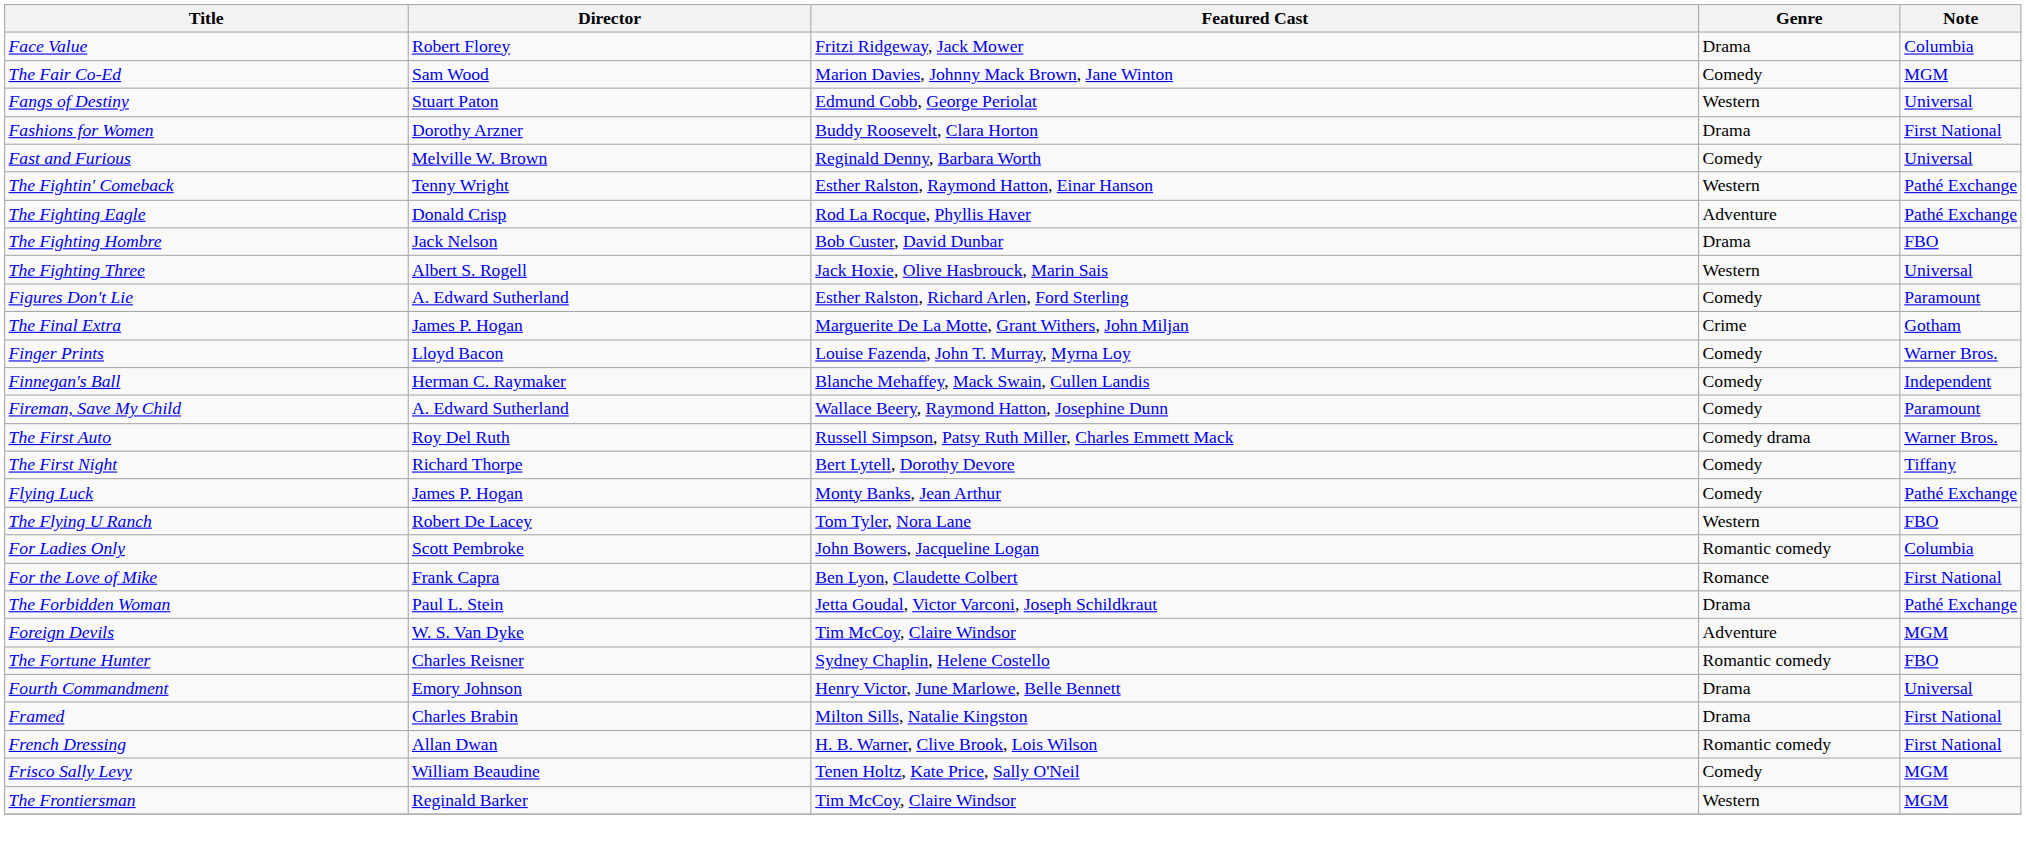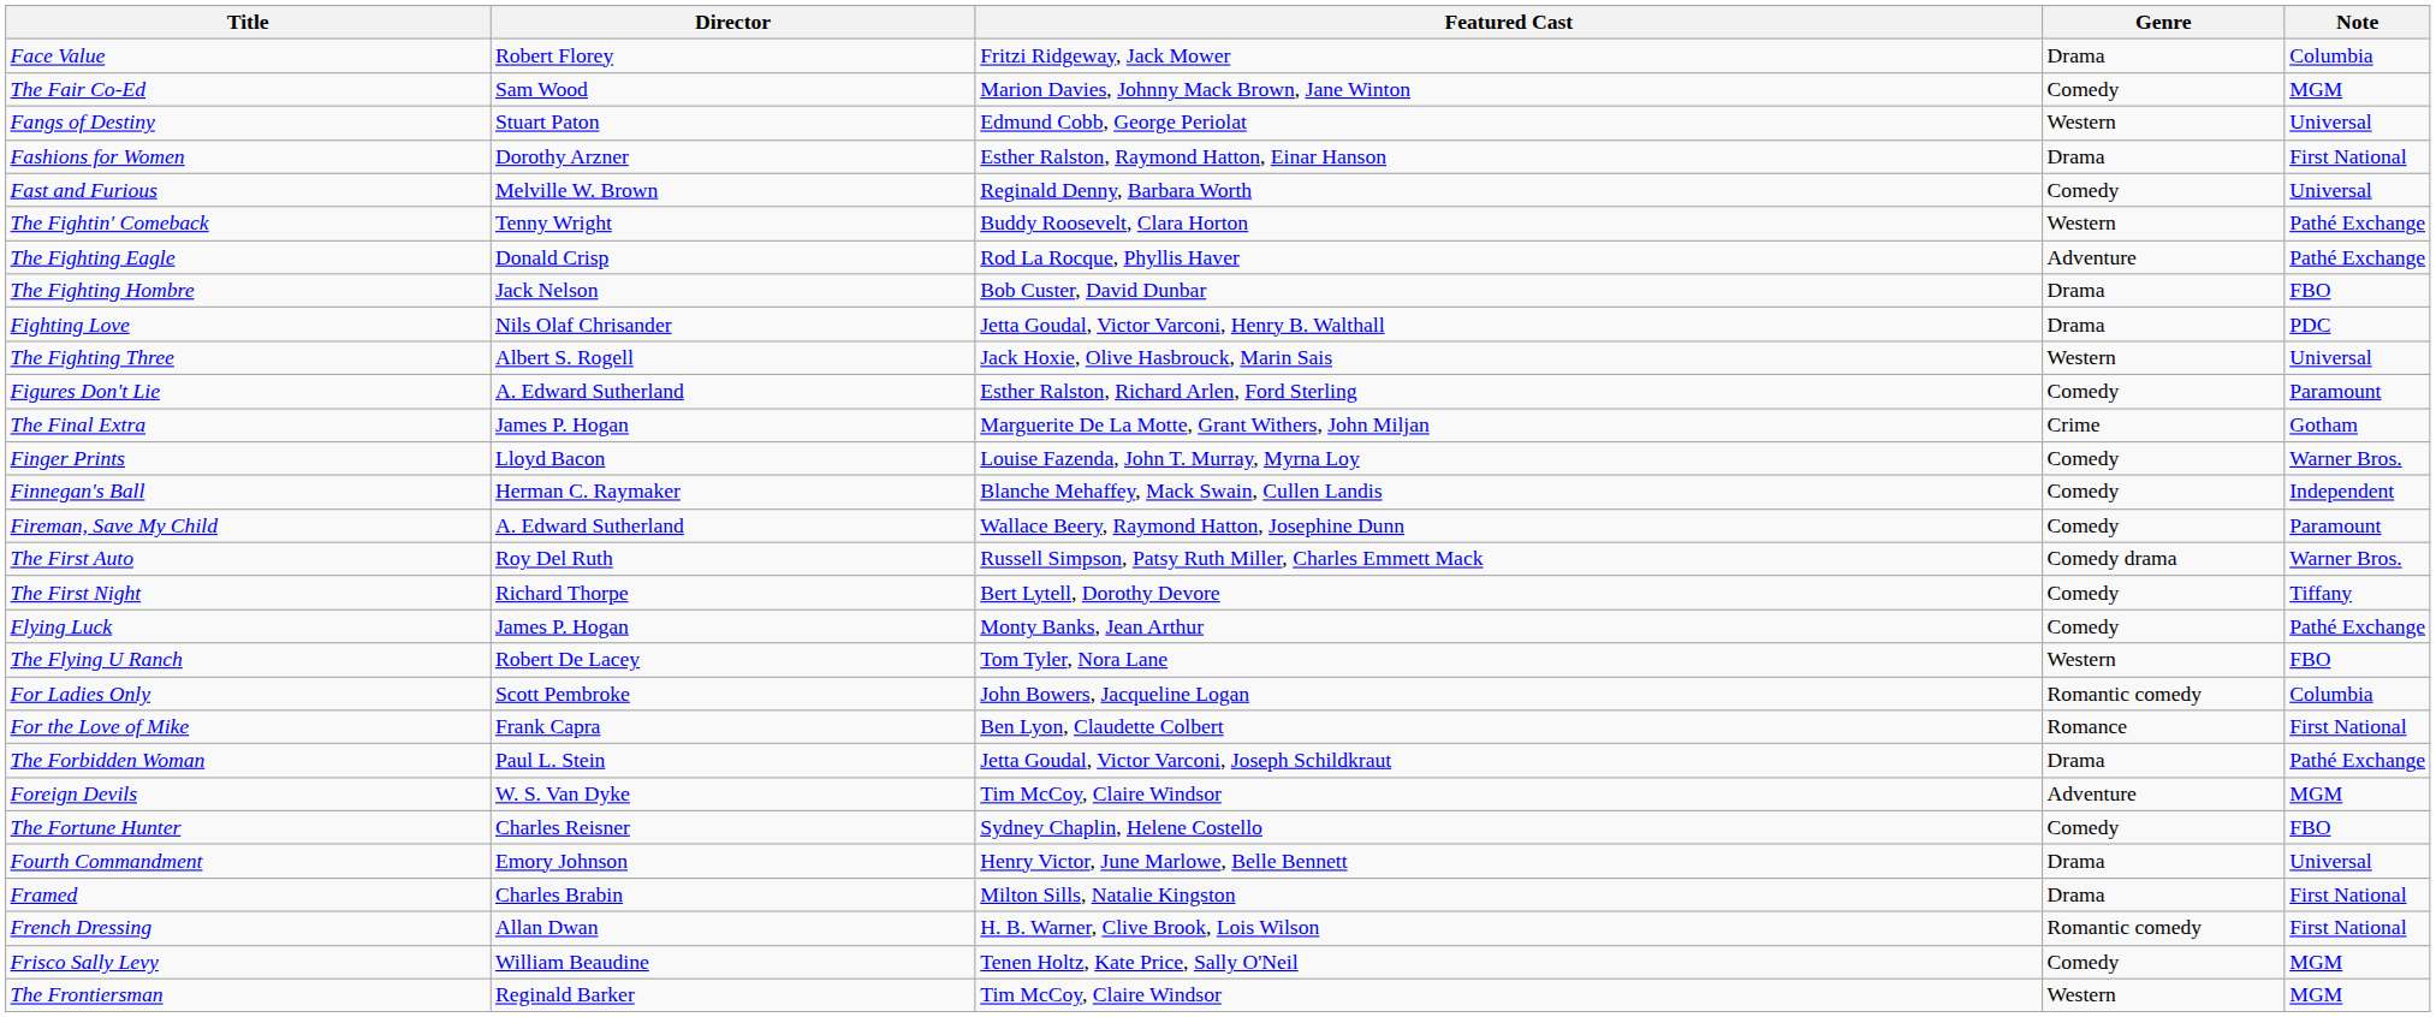 <table class="wikitable">
 <tr>
 <th style="width:20%;">Title</th>
 <th style="width:20%;">Director</th>
 <th style="width:44%;">Featured Cast</th>
 <th style="width:10%;">Genre</th>
 <th style="width:10%;">Note</th>
 </tr>
 <tr>
 <td><em><a href='#'>Face Value</a></em></td>
 <td><a href='#'>Robert Florey</a></td>
 <td><a href='#'>Fritzi Ridgeway</a>, <a href='#'>Jack Mower</a></td>
 <td>Drama</td>
 <td><a href='#'>Columbia</a></td>
 </tr>
 <tr>
 <td><em><a href='#'>The Fair Co-Ed</a></em></td>
 <td><a href='#'>Sam Wood</a></td>
 <td><a href='#'>Marion Davies</a>, <a href='#'>Johnny Mack Brown</a>, <a href='#'>Jane Winton</a></td>
 <td>Comedy</td>
 <td><a href='#'>MGM</a></td>
 </tr>
 <tr>
 <td><em><a href='#'>Fangs of Destiny</a></em></td>
 <td><a href='#'>Stuart Paton</a></td>
 <td><a href='#'>Edmund Cobb</a>, <a href='#'>George Periolat</a></td>
 <td>Western</td>
 <td><a href='#'>Universal</a></td>
 </tr>
 <tr>
 <td><em><a href='#'>Fashions for Women</a></em></td>
 <td><a href='#'>Dorothy Arzner</a></td>
-<td><a href='#'>Buddy Roosevelt</a>, <a href='#'>Clara Horton</a></td>
+<td><a href='#'>Esther Ralston</a>, <a href='#'>Raymond Hatton</a>, <a href='#'>Einar Hanson</a></td>
 <td>Drama</td>
 <td><a href='#'>First National</a></td>
 </tr>
 <tr>
 <td><em><a href='#'>Fast and Furious</a></em></td>
 <td><a href='#'>Melville W. Brown</a></td>
 <td><a href='#'>Reginald Denny</a>, <a href='#'>Barbara Worth</a></td>
 <td>Comedy</td>
 <td><a href='#'>Universal</a></td>
 </tr>
 <tr>
 <td><em><a href='#'>The Fightin' Comeback</a></em></td>
 <td><a href='#'>Tenny Wright</a></td>
-<td><a href='#'>Esther Ralston</a>, <a href='#'>Raymond Hatton</a>, <a href='#'>Einar Hanson</a></td>
+<td><a href='#'>Buddy Roosevelt</a>, <a href='#'>Clara Horton</a></td>
 <td>Western</td>
 <td><a href='#'>Pathé Exchange</a></td>
 </tr>
 <tr>
 <td><em><a href='#'>The Fighting Eagle</a></em></td>
 <td><a href='#'>Donald Crisp</a></td>
 <td><a href='#'>Rod La Rocque</a>, <a href='#'>Phyllis Haver</a></td>
 <td>Adventure</td>
 <td><a href='#'>Pathé Exchange</a></td>
 </tr>
 <tr>
 <td><em><a href='#'>The Fighting Hombre</a></em></td>
 <td><a href='#'>Jack Nelson</a></td>
 <td><a href='#'>Bob Custer</a>, <a href='#'>David Dunbar</a></td>
 <td>Drama</td>
 <td><a href='#'>FBO</a></td>
+</tr>
+<tr>
+<td><em><a href='#'>Fighting Love</a></em></td>
+<td><a href='#'>Nils Olaf Chrisander</a></td>
+<td><a href='#'>Jetta Goudal</a>, <a href='#'>Victor Varconi</a>, <a href='#'>Henry B. Walthall</a></td>
+<td>Drama</td>
+<td><a href='#'>PDC</a></td>
 </tr>
 <tr>
 <td><em><a href='#'>The Fighting Three</a></em></td>
 <td><a href='#'>Albert S. Rogell</a></td>
 <td><a href='#'>Jack Hoxie</a>, <a href='#'>Olive Hasbrouck</a>, <a href='#'>Marin Sais</a></td>
 <td>Western</td>
 <td><a href='#'>Universal</a></td>
 </tr>
 <tr>
 <td><em><a href='#'>Figures Don't Lie</a></em></td>
 <td><a href='#'>A. Edward Sutherland</a></td>
 <td><a href='#'>Esther Ralston</a>, <a href='#'>Richard Arlen</a>, <a href='#'>Ford Sterling</a></td>
 <td>Comedy</td>
 <td><a href='#'>Paramount</a></td>
 </tr>
 <tr>
 <td><em><a href='#'>The Final Extra</a></em></td>
 <td><a href='#'>James P. Hogan</a></td>
 <td><a href='#'>Marguerite De La Motte</a>, <a href='#'>Grant Withers</a>, <a href='#'>John Miljan</a></td>
 <td>Crime</td>
 <td><a href='#'>Gotham</a></td>
 </tr>
 <tr>
 <td><em><a href='#'>Finger Prints</a></em></td>
 <td><a href='#'>Lloyd Bacon</a></td>
 <td><a href='#'>Louise Fazenda</a>, <a href='#'>John T. Murray</a>, <a href='#'>Myrna Loy</a></td>
 <td>Comedy</td>
 <td><a href='#'>Warner Bros.</a></td>
 </tr>
 <tr>
 <td><em><a href='#'>Finnegan's Ball</a></em></td>
 <td><a href='#'>Herman C. Raymaker</a></td>
 <td><a href='#'>Blanche Mehaffey</a>, <a href='#'>Mack Swain</a>, <a href='#'>Cullen Landis</a></td>
 <td>Comedy</td>
 <td><a href='#'>Independent</a></td>
 </tr>
 <tr>
 <td><em><a href='#'>Fireman, Save My Child</a></em></td>
 <td><a href='#'>A. Edward Sutherland</a></td>
 <td><a href='#'>Wallace Beery</a>, <a href='#'>Raymond Hatton</a>, <a href='#'>Josephine Dunn</a></td>
 <td>Comedy</td>
 <td><a href='#'>Paramount</a></td>
 </tr>
 <tr>
 <td><em><a href='#'>The First Auto</a></em></td>
 <td><a href='#'>Roy Del Ruth</a></td>
 <td><a href='#'>Russell Simpson</a>, <a href='#'>Patsy Ruth Miller</a>, <a href='#'>Charles Emmett Mack</a></td>
 <td>Comedy drama</td>
 <td><a href='#'>Warner Bros.</a></td>
 </tr>
 <tr>
 <td><em><a href='#'>The First Night</a></em></td>
 <td><a href='#'>Richard Thorpe</a></td>
 <td><a href='#'>Bert Lytell</a>, <a href='#'>Dorothy Devore</a></td>
 <td>Comedy</td>
 <td><a href='#'>Tiffany</a></td>
 </tr>
 <tr>
 <td><em><a href='#'>Flying Luck</a></em></td>
 <td><a href='#'>James P. Hogan</a></td>
 <td><a href='#'>Monty Banks</a>, <a href='#'>Jean Arthur</a></td>
 <td>Comedy</td>
 <td><a href='#'>Pathé Exchange</a></td>
 </tr>
 <tr>
 <td><em><a href='#'>The Flying U Ranch</a></em></td>
 <td><a href='#'>Robert De Lacey</a></td>
 <td><a href='#'>Tom Tyler</a>, <a href='#'>Nora Lane</a></td>
 <td>Western</td>
 <td><a href='#'>FBO</a></td>
 </tr>
 <tr>
 <td><em><a href='#'>For Ladies Only</a></em></td>
 <td><a href='#'>Scott Pembroke</a></td>
 <td><a href='#'>John Bowers</a>, <a href='#'>Jacqueline Logan</a></td>
 <td>Romantic comedy</td>
 <td><a href='#'>Columbia</a></td>
 </tr>
 <tr>
 <td><em><a href='#'>For the Love of Mike</a></em></td>
 <td><a href='#'>Frank Capra</a></td>
 <td><a href='#'>Ben Lyon</a>, <a href='#'>Claudette Colbert</a></td>
 <td>Romance</td>
 <td><a href='#'>First National</a></td>
 </tr>
 <tr>
 <td><em><a href='#'>The Forbidden Woman</a></em></td>
 <td><a href='#'>Paul L. Stein</a></td>
 <td><a href='#'>Jetta Goudal</a>, <a href='#'>Victor Varconi</a>, <a href='#'>Joseph Schildkraut</a></td>
 <td>Drama</td>
 <td><a href='#'>Pathé Exchange</a></td>
 </tr>
 <tr>
 <td><em><a href='#'>Foreign Devils</a></em></td>
 <td><a href='#'>W. S. Van Dyke</a></td>
 <td><a href='#'>Tim McCoy</a>, <a href='#'>Claire Windsor</a></td>
 <td>Adventure</td>
 <td><a href='#'>MGM</a></td>
 </tr>
 <tr>
 <td><em><a href='#'>The Fortune Hunter</a></em></td>
 <td><a href='#'>Charles Reisner</a></td>
 <td><a href='#'>Sydney Chaplin</a>, <a href='#'>Helene Costello</a></td>
-<td>Romantic comedy</td>
+<td>Comedy</td>
 <td><a href='#'>FBO</a></td>
 </tr>
 <tr>
 <td><em><a href='#'>Fourth Commandment</a></em></td>
 <td><a href='#'>Emory Johnson</a></td>
 <td><a href='#'>Henry Victor</a>, <a href='#'>June Marlowe</a>, <a href='#'>Belle Bennett</a></td>
 <td>Drama</td>
 <td><a href='#'>Universal</a></td>
 </tr>
 <tr>
 <td><em><a href='#'>Framed</a></em></td>
 <td><a href='#'>Charles Brabin</a></td>
 <td><a href='#'>Milton Sills</a>, <a href='#'>Natalie Kingston</a></td>
 <td>Drama</td>
 <td><a href='#'>First National</a></td>
 </tr>
 <tr>
 <td><em><a href='#'>French Dressing</a></em></td>
 <td><a href='#'>Allan Dwan</a></td>
 <td><a href='#'>H. B. Warner</a>, <a href='#'>Clive Brook</a>, <a href='#'>Lois Wilson</a></td>
 <td>Romantic comedy</td>
 <td><a href='#'>First National</a></td>
 </tr>
 <tr>
 <td><em><a href='#'>Frisco Sally Levy</a></em></td>
 <td><a href='#'>William Beaudine</a></td>
 <td><a href='#'>Tenen Holtz</a>, <a href='#'>Kate Price</a>, <a href='#'>Sally O'Neil</a></td>
 <td>Comedy</td>
 <td><a href='#'>MGM</a></td>
 </tr>
 <tr>
 <td><em><a href='#'>The Frontiersman</a></em></td>
 <td><a href='#'>Reginald Barker</a></td>
 <td><a href='#'>Tim McCoy</a>, <a href='#'>Claire Windsor</a></td>
 <td>Western</td>
 <td><a href='#'>MGM</a></td>
 </tr>
 <tr>
 </tr>
 </table>
